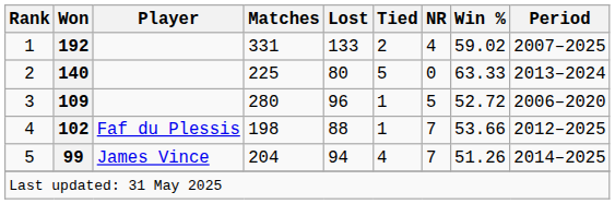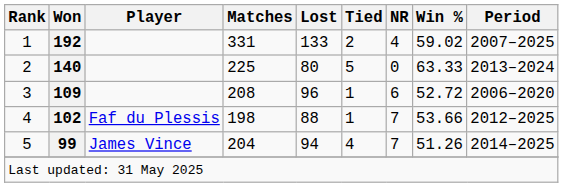 <table class="wikitable plainrowheaders sortable">
 <tr>
 <th scope=col>Rank</th>
 <th scope=col>Won</th>
 <th scope=col>Player</th>
 <th>Matches</th>
 <th>Lost</th>
 <th>Tied</th>
 <th>NR</th>
 <th>Win %</th>
 <th>Period</th>
 </tr>
 <tr>
 <td align=center>1</td>
 <th>192</th>
 <td> </td>
 <td>331</td>
 <td>133</td>
 <td>2</td>
 <td>4</td>
 <td>59.02</td>
 <td>2007–2025</td>
 </tr>
 <tr>
 <td align=center>2</td>
 <th>140</th>
 <td> </td>
 <td>225</td>
 <td>80</td>
 <td>5</td>
 <td>0</td>
 <td>63.33</td>
 <td>2013–2024</td>
 </tr>
 <tr>
 <td align=center>3</td>
 <th>109</th>
 <td> </td>
-<td>280</td>
+<td>208</td>
 <td>96</td>
 <td>1</td>
-<td>5</td>
+<td>6</td>
 <td>52.72</td>
 <td>2006–2020</td>
 </tr>
 <tr>
 <td align=center>4</td>
 <th>102</th>
 <td> <a href='#'>Faf du Plessis</a></td>
 <td>198</td>
 <td>88</td>
 <td>1</td>
 <td>7</td>
 <td>53.66</td>
 <td>2012–2025</td>
 </tr>
 <tr>
 <td align=center>5</td>
 <th>99</th>
 <td> <a href='#'>James Vince</a></td>
 <td>204</td>
 <td>94</td>
 <td>4</td>
 <td>7</td>
 <td>51.26</td>
 <td>2014–2025</td>
 </tr>
 <tr>
 </tr>
 <tr class="sortbottom">
 <td colspan="9"><small>Last updated: 31 May 2025</small></td>
 </tr>
 </table>
